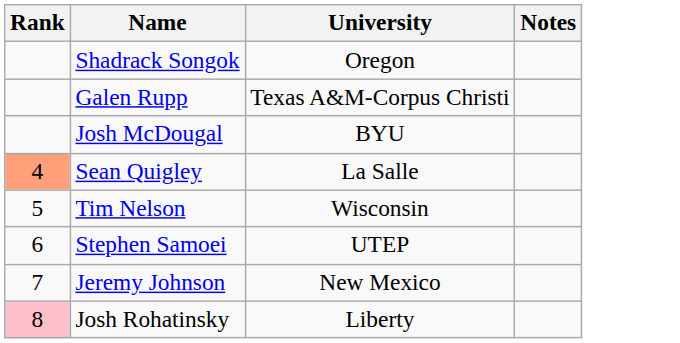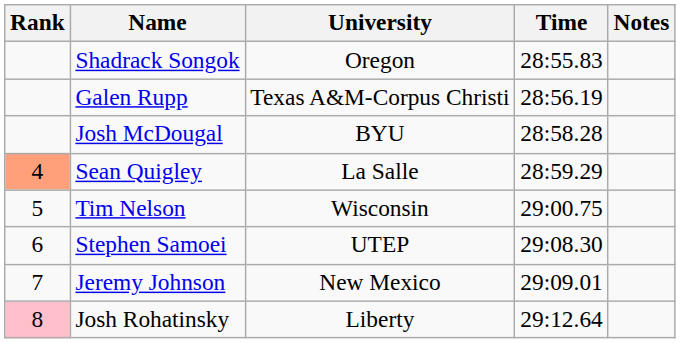 <table class="wikitable sortable" style="text-align:center">
 <tr>
 <th>Rank</th>
 <th>Name</th>
 <th>University</th>
+<th>Time</th>
 <th>Notes</th>
 </tr>
 <tr>
 <td></td>
 <td align=left><a href='#'>Shadrack Songok</a> </td>
 <td>Oregon</td>
+<td>28:55.83</td>
 <td></td>
 </tr>
 <tr>
 <td></td>
 <td align=left><a href='#'>Galen Rupp</a></td>
 <td>Texas A&M-Corpus Christi</td>
+<td>28:56.19</td>
 <td></td>
 </tr>
 <tr>
 <td></td>
 <td align=left><a href='#'>Josh McDougal</a></td>
 <td>BYU</td>
+<td>28:58.28</td>
 <td></td>
 </tr>
 <tr>
 <td style="background: lightsalmon;">4</td>
 <td align=left><a href='#'>Sean Quigley</a></td>
 <td>La Salle</td>
+<td>28:59.29</td>
 <td></td>
 </tr>
 <tr>
 <td>5</td>
 <td align=left><a href='#'>Tim Nelson</a></td>
 <td>Wisconsin</td>
+<td>29:00.75</td>
 <td></td>
 </tr>
 <tr>
 <td>6</td>
 <td align=left><a href='#'>Stephen Samoei</a> </td>
 <td>UTEP</td>
+<td>29:08.30</td>
 <td></td>
 </tr>
 <tr>
 <td>7</td>
 <td align=left><a href='#'>Jeremy Johnson</a></td>
 <td>New Mexico</td>
+<td>29:09.01</td>
 <td></td>
 </tr>
 <tr>
 <td style="background: pink;">8</td>
 <td align=left>Josh Rohatinsky</td>
 <td>Liberty</td>
+<td>29:12.64</td>
 <td></td>
 </tr>
 </table>
